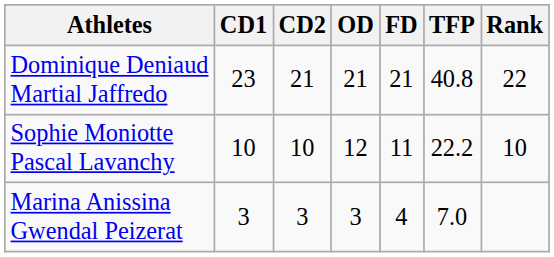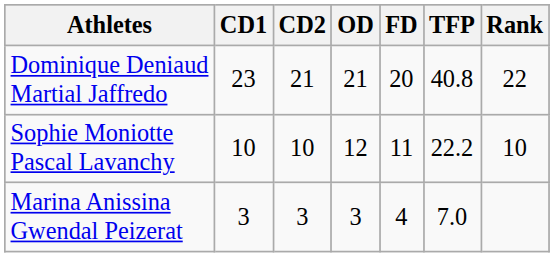 <table class="wikitable" border="1" style="font-size:90%">
 <tr>
 <th>Athletes</th>
 <th>CD1</th>
 <th>CD2</th>
 <th>OD</th>
 <th>FD</th>
 <th>TFP</th>
 <th>Rank</th>
 </tr>
 <tr align=center>
 <td align=left><a href='#'>Dominique Deniaud</a><br><a href='#'>Martial Jaffredo</a></td>
 <td>23</td>
 <td>21</td>
 <td>21</td>
-<td>21</td>
+<td>20</td>
 <td>40.8</td>
 <td>22</td>
 </tr>
 <tr align=center>
 <td align=left><a href='#'>Sophie Moniotte</a><br><a href='#'>Pascal Lavanchy</a></td>
 <td>10</td>
 <td>10</td>
 <td>12</td>
 <td>11</td>
 <td>22.2</td>
 <td>10</td>
 </tr>
 <tr align=center>
 <td align=left><a href='#'>Marina Anissina</a><br><a href='#'>Gwendal Peizerat</a></td>
 <td>3</td>
 <td>3</td>
 <td>3</td>
 <td>4</td>
 <td>7.0</td>
 <td></td>
 </tr>
 </table>
